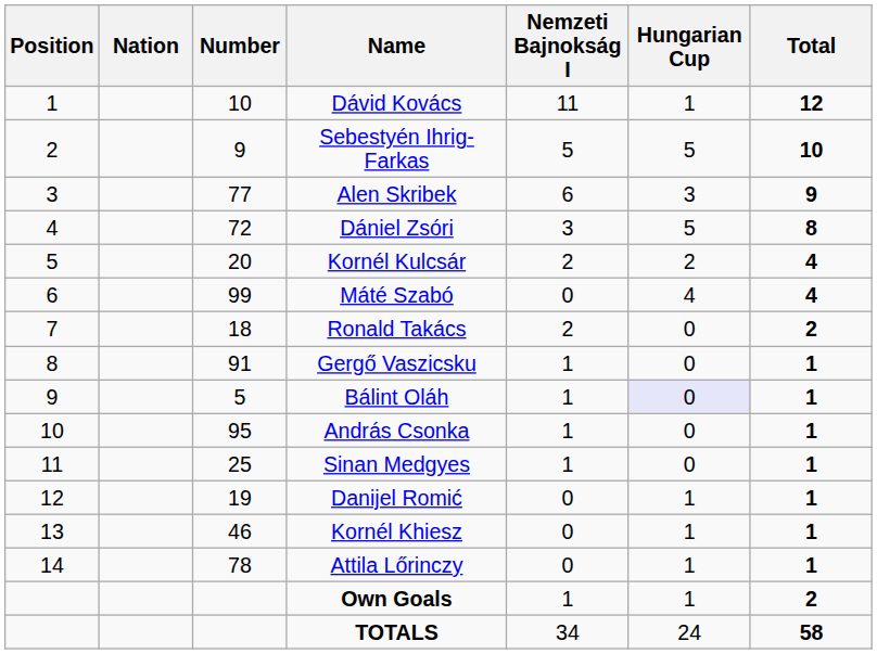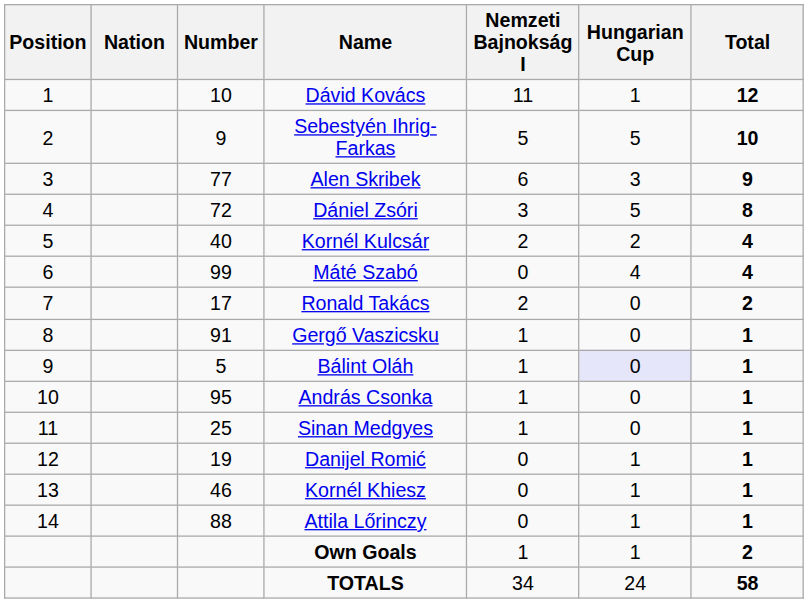 <table class="wikitable" style="font-size: 95%; text-align: center;">
 <tr>
 <th width=60>Position</th>
 <th width=60>Nation</th>
 <th width=60>Number</th>
 <th width=150>Name</th>
 <th width=80>Nemzeti Bajnokság I</th>
 <th width=80>Hungarian Cup</th>
 <th width=80>Total</th>
 </tr>
 <tr>
 <td>1</td>
 <td></td>
 <td>10</td>
 <td><a href='#'>Dávid Kovács</a></td>
 <td>11</td>
 <td>1</td>
 <td><strong>12</strong></td>
 </tr>
 <tr>
 <td>2</td>
 <td></td>
 <td>9</td>
 <td><a href='#'>Sebestyén Ihrig-Farkas</a></td>
 <td>5</td>
 <td>5</td>
 <td><strong>10</strong></td>
 </tr>
 <tr>
 <td>3</td>
 <td></td>
 <td>77</td>
 <td><a href='#'>Alen Skribek</a></td>
 <td>6</td>
 <td>3</td>
 <td><strong>9</strong></td>
 </tr>
 <tr>
 <td>4</td>
 <td></td>
 <td>72</td>
 <td><a href='#'>Dániel Zsóri</a></td>
 <td>3</td>
 <td>5</td>
 <td><strong>8</strong></td>
 </tr>
 <tr>
 <td>5</td>
 <td></td>
-<td>20</td>
+<td>40</td>
 <td><a href='#'>Kornél Kulcsár</a></td>
 <td>2</td>
 <td>2</td>
 <td><strong>4</strong></td>
 </tr>
 <tr>
 <td>6</td>
 <td></td>
 <td>99</td>
 <td><a href='#'>Máté Szabó</a></td>
 <td>0</td>
 <td>4</td>
 <td><strong>4</strong></td>
 </tr>
 <tr>
 <td>7</td>
 <td></td>
-<td>18</td>
+<td>17</td>
 <td><a href='#'>Ronald Takács</a></td>
 <td>2</td>
 <td>0</td>
 <td><strong>2</strong></td>
 </tr>
 <tr>
 <td>8</td>
 <td></td>
 <td>91</td>
 <td><a href='#'>Gergő Vaszicsku</a></td>
 <td>1</td>
 <td>0</td>
 <td><strong>1</strong></td>
 </tr>
 <tr>
 <td>9</td>
 <td></td>
 <td>5</td>
 <td><a href='#'>Bálint Oláh</a></td>
 <td>1</td>
 <td style="background: lavender;">0</td>
 <td><strong>1</strong></td>
 </tr>
 <tr>
 <td>10</td>
 <td></td>
 <td>95</td>
 <td><a href='#'>András Csonka</a></td>
 <td>1</td>
 <td>0</td>
 <td><strong>1</strong></td>
 </tr>
 <tr>
 <td>11</td>
 <td></td>
 <td>25</td>
 <td><a href='#'>Sinan Medgyes</a></td>
 <td>1</td>
 <td>0</td>
 <td><strong>1</strong></td>
 </tr>
 <tr>
 <td>12</td>
 <td></td>
 <td>19</td>
 <td><a href='#'>Danijel Romić</a></td>
 <td>0</td>
 <td>1</td>
 <td><strong>1</strong></td>
 </tr>
 <tr>
 <td>13</td>
 <td></td>
 <td>46</td>
 <td><a href='#'>Kornél Khiesz</a></td>
 <td>0</td>
 <td>1</td>
 <td><strong>1</strong></td>
 </tr>
 <tr>
 <td>14</td>
 <td></td>
-<td>78</td>
+<td>88</td>
 <td><a href='#'>Attila Lőrinczy</a></td>
 <td>0</td>
 <td>1</td>
 <td><strong>1</strong></td>
 </tr>
 <tr>
 <td></td>
 <td></td>
 <td></td>
 <td><strong>Own Goals</strong></td>
 <td>1</td>
 <td>1</td>
 <td><strong>2</strong></td>
 </tr>
 <tr>
 <td></td>
 <td></td>
 <td></td>
 <td><strong>TOTALS</strong></td>
 <td>34</td>
 <td>24</td>
 <td><strong>58</strong></td>
 </tr>
 </table>
